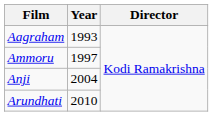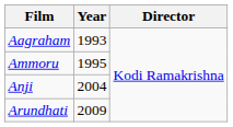 <table class="wikitable">
 <tr>
 <th>Film</th>
 <th>Year</th>
 <th>Director</th>
 </tr>
 <tr>
 <td><em><a href='#'>Aagraham</a></em></td>
 <td>1993</td>
 <td rowspan="4"><a href='#'>Kodi Ramakrishna</a></td>
 </tr>
 <tr>
 <td><em><a href='#'>Ammoru</a></em></td>
-<td>1997</td>
+<td>1995</td>
 </tr>
 <tr>
 <td><a href='#'><em>Anji</em></a></td>
 <td>2004</td>
 </tr>
 <tr>
 <td><a href='#'><em>Arundhati</em></a></td>
-<td>2010</td>
+<td>2009</td>
 </tr>
 </table>
